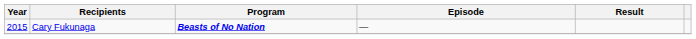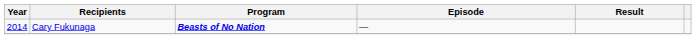 <table class="wikitable plainrowheaders" style="font-size: 90%" width=85%>
 <tr>
 <th scope="col" style="width:2%;">Year</th>
 <th scope="col" style="width:20%;">Recipients</th>
 <th scope="col" style="width:25%;">Program</th>
 <th scope="col" style="width:30%;">Episode</th>
 <th scope="col" style="width:15%;">Result</th>
 <th scope="col" class="unsortable" style="width:1%;"></th>
 </tr>
 <tr>
-<td style="text-align:center;"><a href='#'>2015</a></td>
+<td style="text-align:center;"><a href='#'>2014</a></td>
 <td><a href='#'>Cary Fukunaga</a></td>
 <td><strong><em><a href='#'>Beasts of No Nation</a></em></strong></td>
 <td>—</td>
 <td></td>
 <td style="text-align:center;"></td>
 </tr>
 <tr>
 </tr>
 </table>
